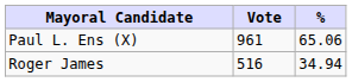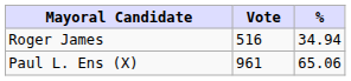 <table class="wikitable">
 <tr>
 <th style="background:#ddf; width:200px;">Mayoral Candidate </th>
 <th style="background:#ddf; width:50px;">Vote</th>
 <th style="background:#ddf; width:30px;">%</th>
 </tr>
 <tr>
+<td>Roger James</td>
+<td>516</td>
+<td>34.94</td>
+</tr>
+<tr>
 <td>Paul L. Ens (X)</td>
 <td>961</td>
 <td>65.06</td>
 </tr>
-<tr>
-<td>Roger James</td>
-<td>516</td>
-<td>34.94</td>
-</tr>
 </table>
